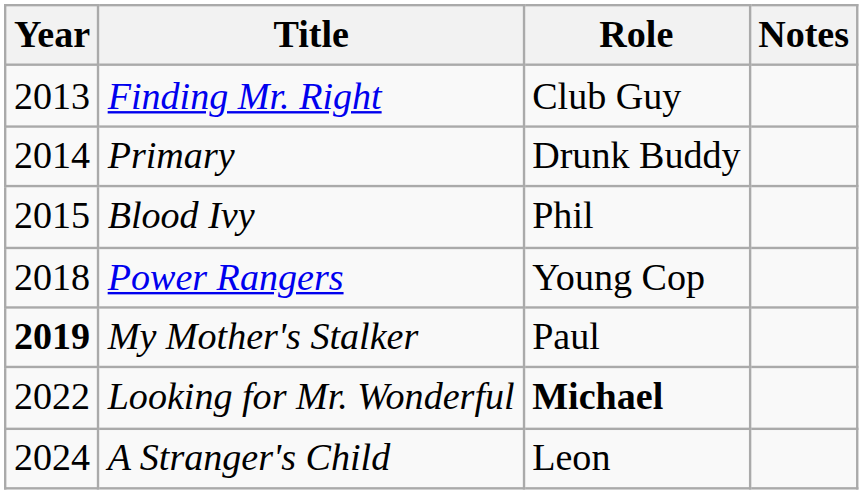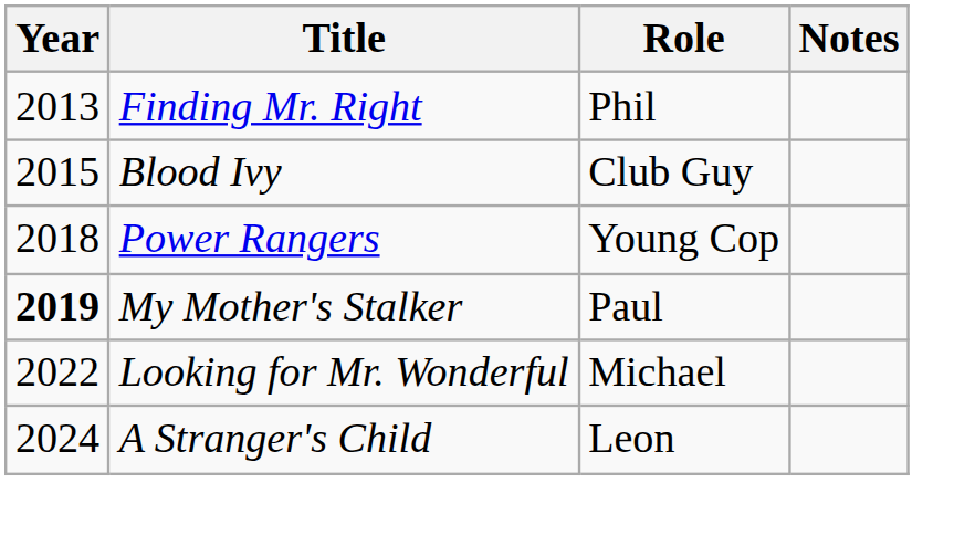 <table class="wikitable sortable">
 <tr>
 <th>Year</th>
 <th>Title</th>
 <th>Role</th>
 <th class="unsortable">Notes</th>
 </tr>
 <tr>
 <td>2013</td>
 <td><em><a href='#'>Finding Mr. Right</a></em></td>
-<td>Club Guy</td>
-<td></td>
-</tr>
-<tr>
-<td>2014</td>
-<td><em>Primary</em></td>
-<td>Drunk Buddy</td>
+<td>Phil</td>
 <td></td>
 </tr>
 <tr>
 <td>2015</td>
 <td><em>Blood Ivy</em></td>
-<td>Phil</td>
+<td>Club Guy</td>
 <td></td>
 </tr>
 <tr>
 <td>2018</td>
 <td><em><a href='#'>Power Rangers</a></em></td>
 <td>Young Cop</td>
 <td></td>
 </tr>
 <tr>
 <td><strong>2019</strong></td>
 <td><em>My Mother's Stalker</em></td>
 <td>Paul</td>
 <td></td>
 </tr>
 <tr>
 <td>2022</td>
 <td><em>Looking for Mr. Wonderful</em></td>
-<td><strong>Michael</strong></td>
+<td>Michael</td>
 <td></td>
 </tr>
 <tr>
 <td>2024</td>
 <td><em>A Stranger's Child</em></td>
 <td>Leon</td>
 <td></td>
 </tr>
 </table>
